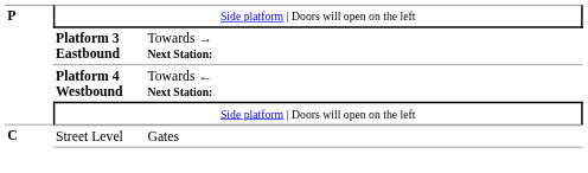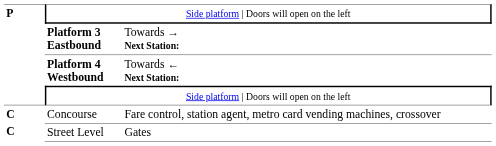 <table border="0" cellspacing="0" cellpadding="3">
 <tr>
 <td rowspan="4" style="border-top:solid 1px grey;border-bottom:solid 1px grey;" width="50" valign="top"><strong>P</strong></td>
 <td colspan="2" style="border-top:solid 1px grey;border-right:solid 2px black;border-left:solid 2px black;border-bottom:solid 2px black;text-align:center;"><small><a href='#'>Side platform</a> | Doors will open on the left </small></td>
 </tr>
 <tr>
 <td style="border-bottom:solid 1px grey;" width="100"><span><strong>Platform 3</strong><br><strong>Eastbound</strong></span></td>
 <td style="border-bottom:solid 1px grey;" width="500">Towards → <br><small><strong>Next Station:</strong> </small></td>
 </tr>
 <tr>
 <td><span><strong>Platform 4</strong><br><strong>Westbound</strong></span></td>
 <td><span></span>Towards ← <br><small><strong>Next Station:</strong> </small></td>
 </tr>
 <tr>
 <td colspan="2" style="border-top:solid 2px black;border-right:solid 2px black;border-left:solid 2px black;border-bottom:solid 1px grey;text-align:center;"><small><a href='#'>Side platform</a> | Doors will open on the left </small></td>
 </tr>
 <tr>
 <td valign="top"><strong>C</strong></td>
+<td valign="top">Concourse</td>
+<td valign="top">Fare control, station agent, metro card vending machines, crossover</td>
+</tr>
+<tr>
+<td valign="top"><strong>C</strong></td>
 <td style="border-top:solid 1px grey;border-bottom:solid 1px grey;" width="100" valign="top">Street Level</td>
 <td style="border-top:solid 1px grey;border-bottom:solid 1px grey;" width="500" valign="top">Gates</td>
 </tr>
 </table>
